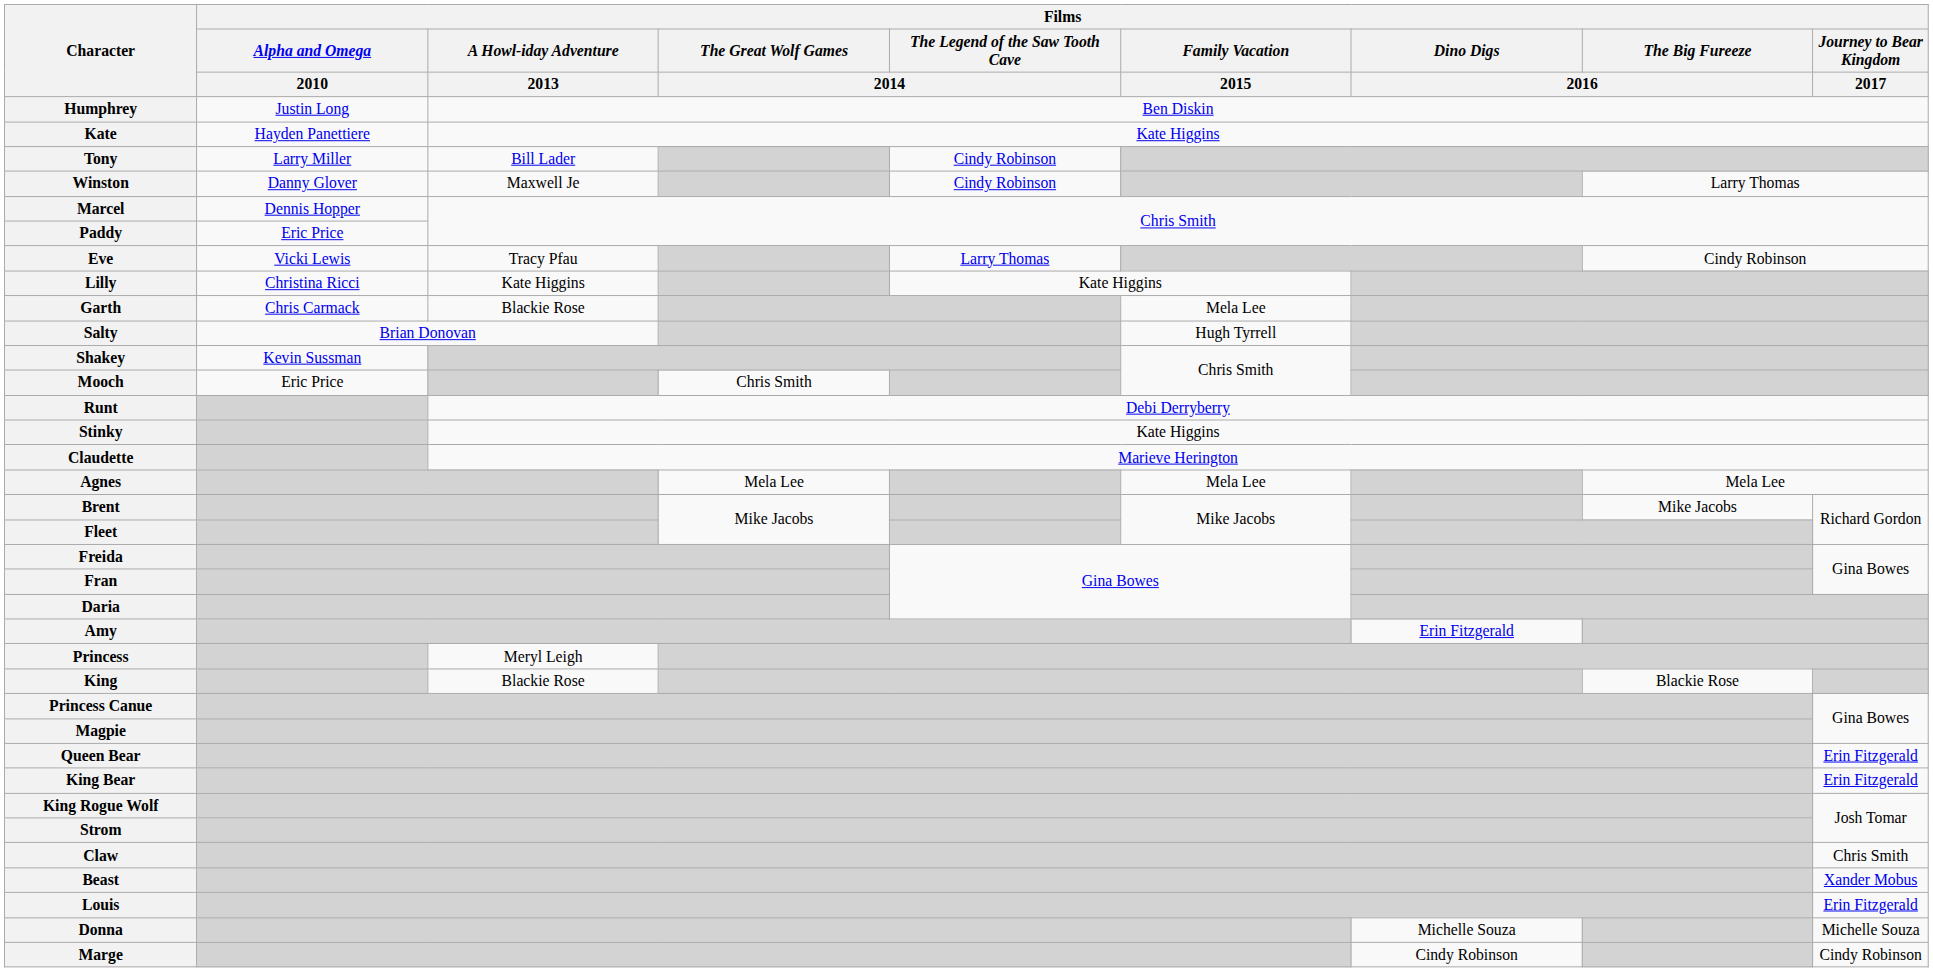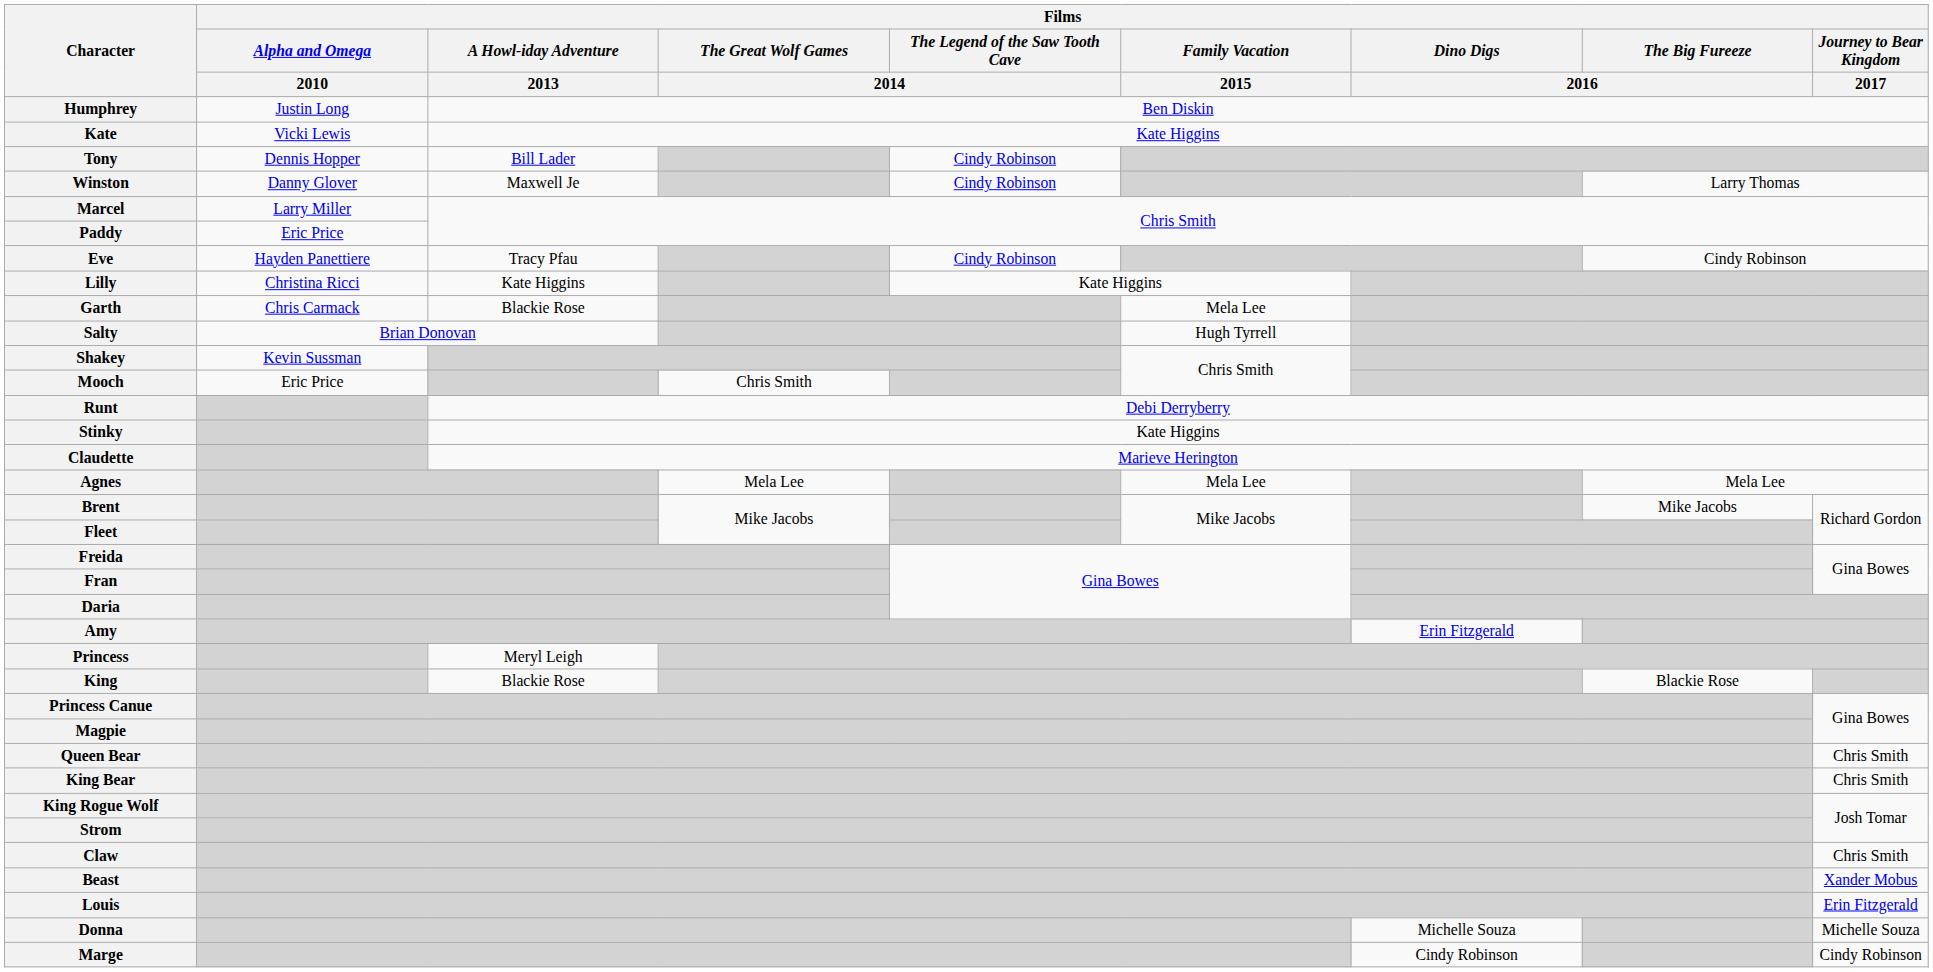 <table class="wikitable"  style="text-align:center; width:99%;">
 <tr>
 <th rowspan="3" width="10%">Character</th>
 <th colspan="9">Films</th>
 </tr>
 <tr>
 <th style="text-align:center" width="12%"><em><a href='#'>Alpha and Omega</a></em></th>
 <th style="text-align:center" width="12%"><em>A Howl-iday Adventure</em></th>
 <th style="text-align:center" width="12%"><em>The Great Wolf Games</em></th>
 <th style="text-align:center" width="12%"><em>The Legend of the Saw Tooth Cave</em></th>
 <th style="text-align:center" width="12%"><em>Family Vacation</em></th>
 <th style="text-align:center" width="12%"><em>Dino Digs</em></th>
 <th style="text-align:center" width="12%"><em>The Big Fureeze</em></th>
 <th style="text-align:center" width="12%"><em>Journey to Bear Kingdom</em></th>
 </tr>
 <tr style="text-align:center">
 <th>2010</th>
 <th>2013</th>
 <th colspan="2">2014</th>
 <th>2015</th>
 <th colspan="2">2016</th>
 <th>2017</th>
 </tr>
 <tr>
 <th>Humphrey</th>
 <td><a href='#'>Justin Long</a></td>
 <td colspan="7"><a href='#'>Ben Diskin</a></td>
 </tr>
 <tr>
 <th>Kate</th>
-<td><a href='#'>Hayden Panettiere</a></td>
+<td><a href='#'>Vicki Lewis</a></td>
 <td colspan="7"><a href='#'>Kate Higgins</a></td>
 </tr>
 <tr>
 <th>Tony</th>
-<td><a href='#'>Larry Miller</a></td>
+<td><a href='#'>Dennis Hopper</a></td>
 <td><a href='#'>Bill Lader</a></td>
 <td style="background:lightgrey;"></td>
 <td><a href='#'>Cindy Robinson</a></td>
 <td colspan="6" style="background:lightgrey;"></td>
 </tr>
 <tr>
 <th>Winston</th>
 <td><a href='#'>Danny Glover</a></td>
 <td>Maxwell Je</td>
 <td style="background:lightgrey;"></td>
 <td><a href='#'>Cindy Robinson</a></td>
 <td colspan="2" style="background:lightgrey;"></td>
 <td colspan="2">Larry Thomas</td>
 </tr>
 <tr>
 <th>Marcel</th>
-<td><a href='#'>Dennis Hopper</a></td>
+<td><a href='#'>Larry Miller</a></td>
 <td rowspan="2" colspan="7"><a href='#'>Chris Smith</a></td>
 </tr>
 <tr>
 <th>Paddy</th>
 <td><a href='#'>Eric Price</a></td>
 </tr>
 <tr>
 <th>Eve</th>
-<td><a href='#'>Vicki Lewis</a></td>
+<td><a href='#'>Hayden Panettiere</a></td>
 <td>Tracy Pfau</td>
 <td style="background:lightgrey;"></td>
-<td><a href='#'>Larry Thomas</a></td>
+<td><a href='#'>Cindy Robinson</a></td>
 <td colspan="2" style="background:lightgrey;"></td>
 <td colspan="2">Cindy Robinson</td>
 </tr>
 <tr>
 <th>Lilly</th>
 <td><a href='#'>Christina Ricci</a></td>
 <td>Kate Higgins</td>
 <td style="background:lightgrey;"></td>
 <td colspan="2">Kate Higgins</td>
 <td colspan="4" style="background:lightgrey;"></td>
 </tr>
 <tr>
 <th>Garth</th>
 <td><a href='#'>Chris Carmack</a></td>
 <td>Blackie Rose</td>
 <td colspan="2" style="background:lightgrey;"></td>
 <td>Mela Lee</td>
 <td colspan="4" style="background:lightgrey;"></td>
 </tr>
 <tr>
 <th>Salty</th>
 <td colspan="2"><a href='#'>Brian Donovan</a></td>
 <td colspan="2" style="background:lightgrey;"></td>
 <td>Hugh Tyrrell</td>
 <td colspan="4" style="background:lightgrey;"></td>
 </tr>
 <tr>
 <th>Shakey</th>
 <td><a href='#'>Kevin Sussman</a></td>
 <td colspan="3" style="background:lightgrey;"></td>
 <td rowspan="2">Chris Smith</td>
 <td colspan="4" style="background:lightgrey;"></td>
 </tr>
 <tr>
 <th>Mooch</th>
 <td>Eric Price</td>
 <td style="background:lightgrey;"></td>
 <td>Chris Smith</td>
 <td style="background:lightgrey;"></td>
 <td colspan="4" style="background:lightgrey;"></td>
 </tr>
 <tr>
 <th>Runt</th>
 <td style="background:lightgrey;"></td>
 <td colspan="7"><a href='#'>Debi Derryberry</a><br></td>
 </tr>
 <tr>
 <th>Stinky</th>
 <td style="background:lightgrey;"></td>
 <td colspan="7">Kate Higgins</td>
 </tr>
 <tr>
 <th>Claudette</th>
 <td style="background:lightgrey;"></td>
 <td colspan="7"><a href='#'>Marieve Herington</a><br></td>
 </tr>
 <tr>
 <th>Agnes</th>
 <td colspan="2" style="background:lightgrey;"></td>
 <td>Mela Lee</td>
 <td style="background:lightgrey;"></td>
 <td>Mela Lee</td>
 <td style="background:lightgrey;"></td>
 <td colspan="2">Mela Lee</td>
 </tr>
 <tr>
 <th>Brent</th>
 <td colspan="2" style="background:lightgrey;"></td>
 <td rowspan="2">Mike Jacobs</td>
 <td style="background:lightgrey;"></td>
 <td rowspan="2">Mike Jacobs</td>
 <td style="background:lightgrey;"></td>
 <td>Mike Jacobs</td>
 <td rowspan="2">Richard Gordon</td>
 </tr>
 <tr>
 <th>Fleet</th>
 <td colspan="2" style="background:lightgrey;"></td>
 <td style="background:lightgrey;"></td>
 <td colspan="2" style="background:lightgrey;"></td>
 </tr>
 <tr>
 <th>Freida</th>
 <td colspan="3" style="background:lightgrey;"></td>
 <td rowspan="3" colspan="2"><a href='#'>Gina Bowes</a></td>
 <td colspan="2" style="background:lightgrey;"></td>
 <td rowspan="2">Gina Bowes</td>
 </tr>
 <tr>
 <th>Fran</th>
 <td colspan="3" style="background:lightgrey;"></td>
 <td colspan="2" style="background:lightgrey;"></td>
 </tr>
 <tr>
 <th>Daria</th>
 <td colspan="3" style="background:lightgrey;"></td>
 <td colspan="3" style="background:lightgrey;"></td>
 </tr>
 <tr>
 <th>Amy</th>
 <td colspan="5" style="background:lightgrey;"></td>
 <td><a href='#'>Erin Fitzgerald</a></td>
 <td colspan="2" style="background:lightgrey;"></td>
 </tr>
 <tr>
 <th>Princess</th>
 <td style="background:lightgrey;"></td>
 <td>Meryl Leigh</td>
 <td colspan="6" style="background:lightgrey;"></td>
 </tr>
 <tr>
 <th>King</th>
 <td style="background:lightgrey;"></td>
 <td>Blackie Rose</td>
 <td colspan="4" style="background:lightgrey;"></td>
 <td>Blackie Rose</td>
 <td style="background:lightgrey;"></td>
 </tr>
 <tr>
 <th>Princess Canue</th>
 <td colspan="7" style="background:lightgrey;"></td>
 <td rowspan="2">Gina Bowes</td>
 </tr>
 <tr>
 <th>Magpie</th>
 <td colspan="7" style="background:lightgrey;"></td>
 </tr>
 <tr>
 <th>Queen Bear</th>
 <td colspan="7" style="background:lightgrey;"></td>
-<td><a href='#'>Erin Fitzgerald</a></td>
+<td>Chris Smith</td>
 </tr>
 <tr>
 <th>King Bear</th>
 <td colspan="7" style="background:lightgrey;"></td>
-<td><a href='#'>Erin Fitzgerald</a></td>
+<td>Chris Smith</td>
 </tr>
 <tr>
 <th>King Rogue Wolf</th>
 <td colspan="7" style="background:lightgrey;"></td>
 <td rowspan="2">Josh Tomar</td>
 </tr>
 <tr>
 <th>Strom</th>
 <td colspan="7" style="background:lightgrey;"></td>
 </tr>
 <tr>
 <th>Claw</th>
 <td colspan="7" style="background:lightgrey;"></td>
 <td>Chris Smith</td>
 </tr>
 <tr>
 <th>Beast</th>
 <td colspan="7" style="background:lightgrey;"></td>
 <td><a href='#'>Xander Mobus</a></td>
 </tr>
 <tr>
 <th>Louis</th>
 <td colspan="7" style="background:lightgrey;"></td>
 <td><a href='#'>Erin Fitzgerald</a></td>
 </tr>
 <tr>
 <th>Donna</th>
 <td colspan="5" style="background:lightgrey;"></td>
 <td>Michelle Souza</td>
 <td style="background:lightgrey;"></td>
 <td>Michelle Souza</td>
 </tr>
 <tr>
 <th>Marge</th>
 <td colspan="5" style="background:lightgrey;"></td>
 <td>Cindy Robinson</td>
 <td style="background:lightgrey;"></td>
 <td>Cindy Robinson</td>
 </tr>
 </table>
